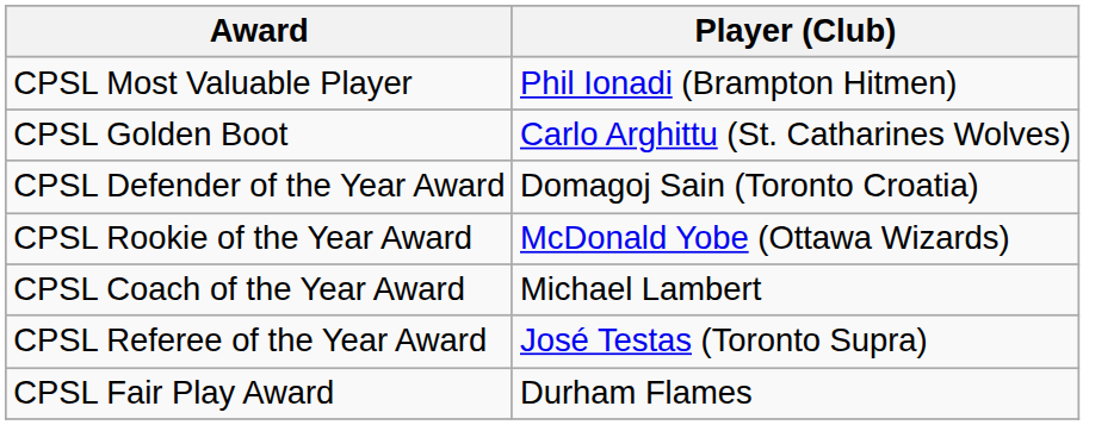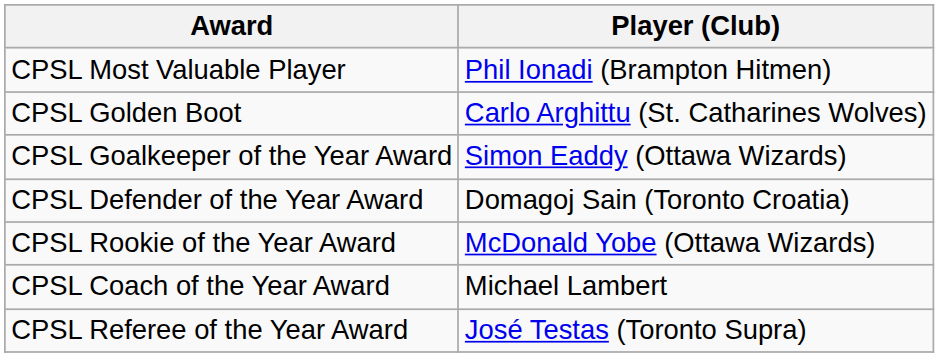 <table class="wikitable">
 <tr style="background:#cccccc;">
 <th>Award</th>
 <th>Player (Club)</th>
 </tr>
 <tr>
 <td>CPSL Most Valuable Player</td>
 <td><a href='#'>Phil Ionadi</a> (Brampton Hitmen)</td>
 </tr>
 <tr>
 <td>CPSL Golden Boot</td>
 <td><a href='#'>Carlo Arghittu</a> (St. Catharines Wolves)</td>
+</tr>
+<tr>
+<td>CPSL Goalkeeper of the Year Award</td>
+<td><a href='#'>Simon Eaddy</a> (Ottawa Wizards)</td>
 </tr>
 <tr>
 <td>CPSL Defender of the Year Award</td>
 <td>Domagoj Sain (Toronto Croatia)</td>
 </tr>
 <tr>
 <td>CPSL Rookie of the Year Award</td>
 <td><a href='#'>McDonald Yobe</a> (Ottawa Wizards)</td>
 </tr>
 <tr>
 <td>CPSL Coach of the Year Award</td>
 <td>Michael Lambert</td>
 </tr>
 <tr>
 <td>CPSL Referee of the Year Award</td>
 <td><a href='#'>José Testas</a> (Toronto Supra)</td>
 </tr>
-<tr>
-<td>CPSL Fair Play Award</td>
-<td>Durham Flames</td>
-</tr>
 </table>
